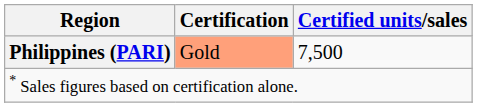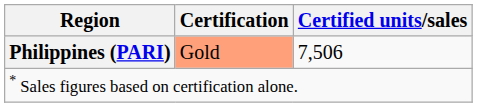 <table class="wikitable sortable">
 <tr>
 <th>Region</th>
 <th>Certification</th>
 <th><a href='#'>Certified units</a>/sales</th>
 </tr>
 <tr>
 <th>Philippines (<a href='#'>PARI</a>)</th>
 <td style="background: lightsalmon;">Gold</td>
-<td>7,500</td>
+<td>7,506</td>
 </tr>
 <tr>
 <td colspan="3"><small><sup>*</sup> Sales figures based on certification alone.</small></td>
 </tr>
 </table>
